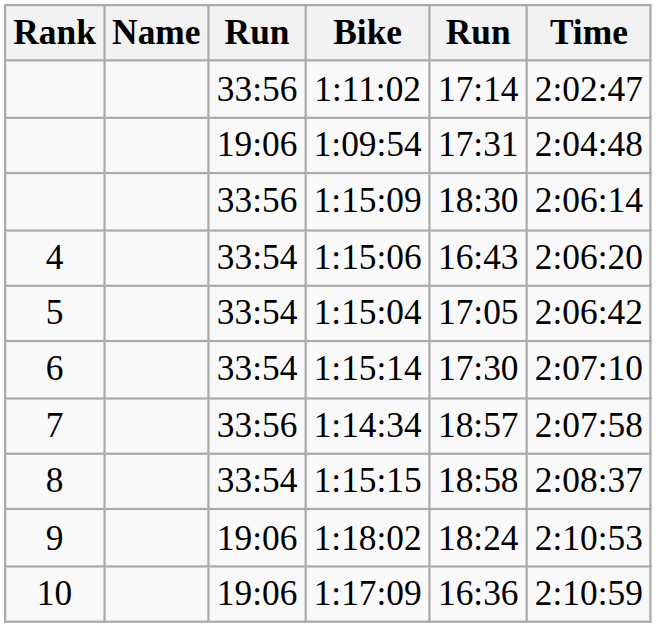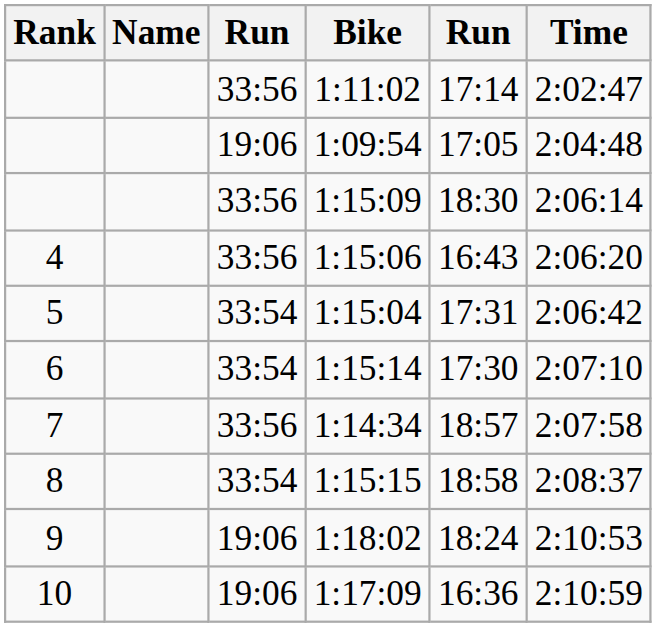 <table class="wikitable sortable">
 <tr>
 <th>Rank</th>
 <th>Name</th>
 <th>Run</th>
 <th>Bike</th>
 <th>Run</th>
 <th>Time</th>
 </tr>
 <tr align="center">
 <td></td>
 <td align="left"><strong></strong></td>
 <td>33:56</td>
 <td>1:11:02</td>
 <td>17:14</td>
 <td>2:02:47</td>
 </tr>
 <tr align="center">
 <td></td>
 <td align="left"></td>
 <td>19:06</td>
 <td>1:09:54</td>
-<td>17:31</td>
+<td>17:05</td>
 <td>2:04:48</td>
 </tr>
 <tr align="center">
 <td></td>
 <td align="left"></td>
 <td>33:56</td>
 <td>1:15:09</td>
 <td>18:30</td>
 <td>2:06:14</td>
 </tr>
 <tr align="center">
 <td>4</td>
 <td align="left"></td>
-<td>33:54</td>
+<td>33:56</td>
 <td>1:15:06</td>
 <td>16:43</td>
 <td>2:06:20</td>
 </tr>
 <tr align="center">
 <td>5</td>
 <td align="left"></td>
 <td>33:54</td>
 <td>1:15:04</td>
-<td>17:05</td>
+<td>17:31</td>
 <td>2:06:42</td>
 </tr>
 <tr align="center">
 <td>6</td>
 <td align="left"></td>
 <td>33:54</td>
 <td>1:15:14</td>
 <td>17:30</td>
 <td>2:07:10</td>
 </tr>
 <tr align="center">
 <td>7</td>
 <td align="left"></td>
 <td>33:56</td>
 <td>1:14:34</td>
 <td>18:57</td>
 <td>2:07:58</td>
 </tr>
 <tr align="center">
 <td>8</td>
 <td align="left"></td>
 <td>33:54</td>
 <td>1:15:15</td>
 <td>18:58</td>
 <td>2:08:37</td>
 </tr>
 <tr align="center">
 <td>9</td>
 <td align="left"></td>
 <td>19:06</td>
 <td>1:18:02</td>
 <td>18:24</td>
 <td>2:10:53</td>
 </tr>
 <tr align="center">
 <td>10</td>
 <td align="left"></td>
 <td>19:06</td>
 <td>1:17:09</td>
 <td>16:36</td>
 <td>2:10:59</td>
 </tr>
 </table>
